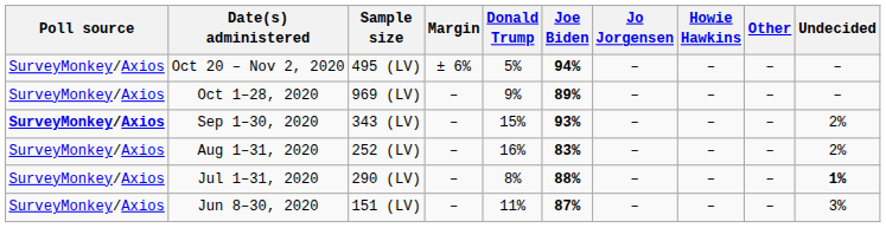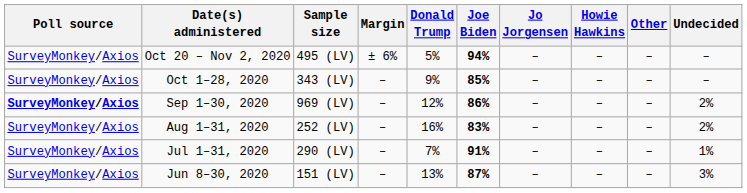 <table class="wikitable sortable" style="text-align:center;font-size:90%;line-height:17px">
 <tr>
 <th>Poll source</th>
 <th>Date(s)<br>administered</th>
 <th>Sample<br>size</th>
 <th>Margin<br></th>
 <th class="unsortable"><a href='#'>Donald<br>Trump</a><br><small></small></th>
 <th class="unsortable"><a href='#'>Joe<br>Biden</a><br><small></small></th>
 <th class="unsortable"><a href='#'>Jo<br>Jorgensen</a><br><small></small></th>
 <th class="unsortable"><a href='#'>Howie<br>Hawkins</a><br><small></small></th>
 <th class="unsortable"><a href='#'>Other</a></th>
 <th class="unsortable">Undecided</th>
 </tr>
 <tr>
 <td style="text-align:left;"><a href='#'>SurveyMonkey</a>/<a href='#'>Axios</a></td>
 <td>Oct 20 – Nov 2, 2020</td>
 <td>495 (LV)</td>
 <td>± 6%</td>
 <td>5%</td>
 <td><strong>94%</strong></td>
 <td>–</td>
 <td>–</td>
 <td>–</td>
 <td>–</td>
 </tr>
 <tr>
 <td style="text-align:left;"><a href='#'>SurveyMonkey</a>/<a href='#'>Axios</a></td>
 <td>Oct 1–28, 2020</td>
-<td>969 (LV)</td>
+<td>343 (LV)</td>
 <td>–</td>
 <td>9%</td>
-<td><strong>89%</strong></td>
+<td><strong>85%</strong></td>
 <td>–</td>
 <td>–</td>
 <td>–</td>
 <td>–</td>
 </tr>
 <tr>
 <td style="text-align:left;"><strong><a href='#'>SurveyMonkey</a>/<a href='#'>Axios</a></strong></td>
 <td>Sep 1–30, 2020</td>
-<td>343 (LV)</td>
+<td>969 (LV)</td>
 <td>–</td>
-<td>15%</td>
-<td><strong>93%</strong></td>
+<td>12%</td>
+<td><strong>86%</strong></td>
 <td>–</td>
 <td>–</td>
 <td>–</td>
 <td>2%</td>
 </tr>
 <tr>
 <td style="text-align:left;"><a href='#'>SurveyMonkey</a>/<a href='#'>Axios</a></td>
 <td>Aug 1–31, 2020</td>
 <td>252 (LV)</td>
 <td>–</td>
 <td>16%</td>
 <td><strong>83%</strong></td>
 <td>–</td>
 <td>–</td>
 <td>–</td>
 <td>2%</td>
 </tr>
 <tr>
 <td style="text-align:left;"><a href='#'>SurveyMonkey</a>/<a href='#'>Axios</a></td>
 <td>Jul 1–31, 2020</td>
 <td>290 (LV)</td>
 <td>–</td>
-<td>8%</td>
-<td><strong>88%</strong></td>
+<td>7%</td>
+<td><strong>91%</strong></td>
 <td>–</td>
 <td>–</td>
 <td>–</td>
-<td><strong>1%</strong></td>
+<td>1%</td>
 </tr>
 <tr>
 <td style="text-align:left;"><a href='#'>SurveyMonkey</a>/<a href='#'>Axios</a></td>
 <td>Jun 8–30, 2020</td>
 <td>151 (LV)</td>
 <td>–</td>
-<td>11%</td>
+<td>13%</td>
 <td><strong>87%</strong></td>
 <td>–</td>
 <td>–</td>
 <td>–</td>
 <td>3%</td>
 </tr>
 </table>
